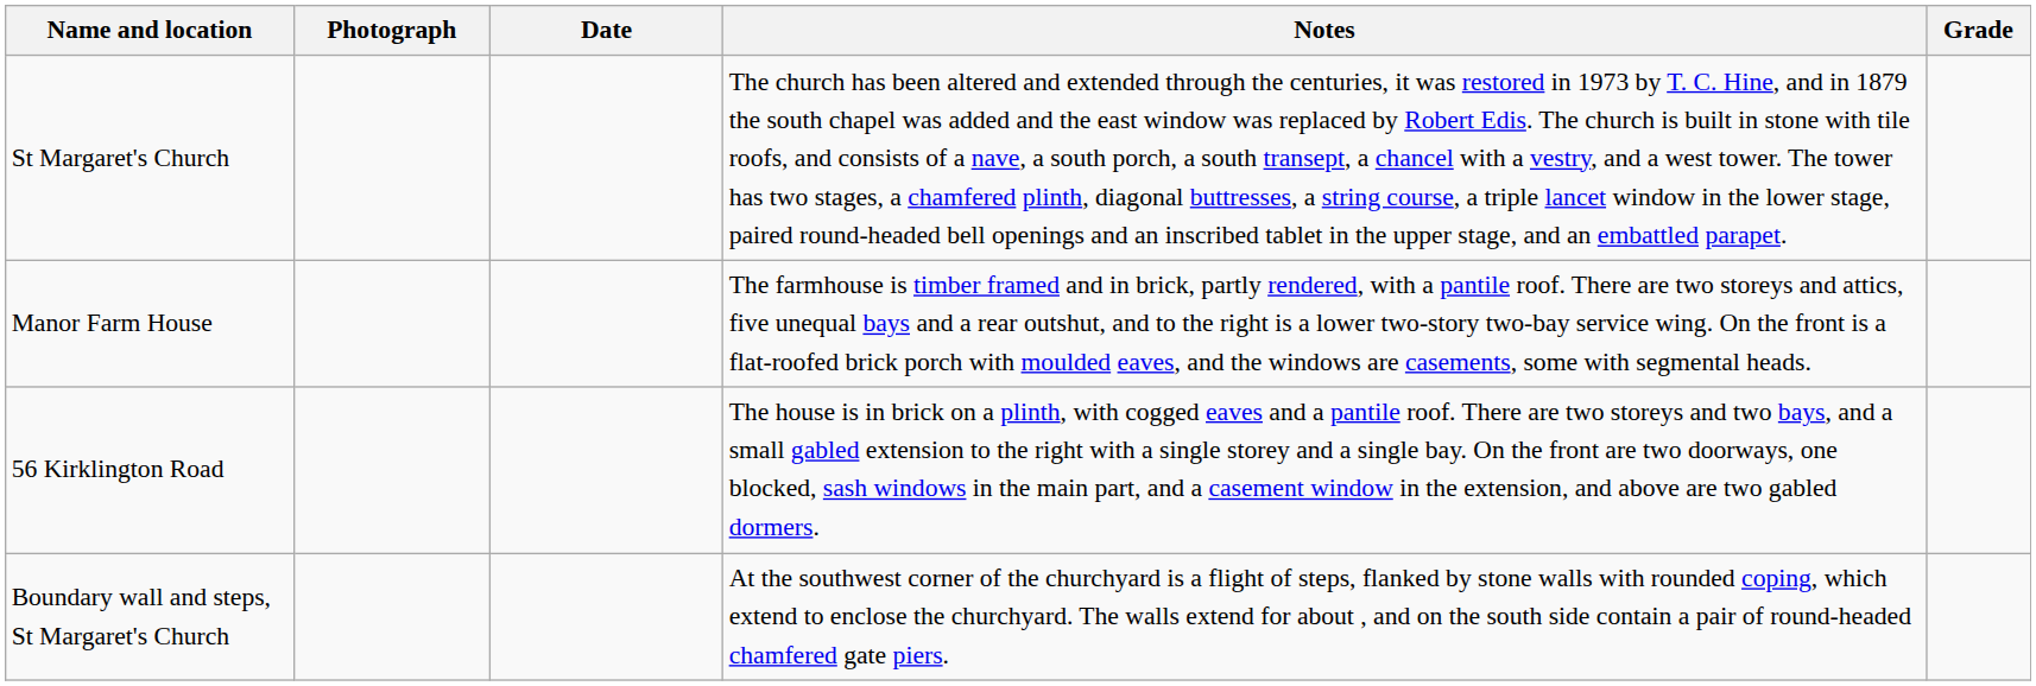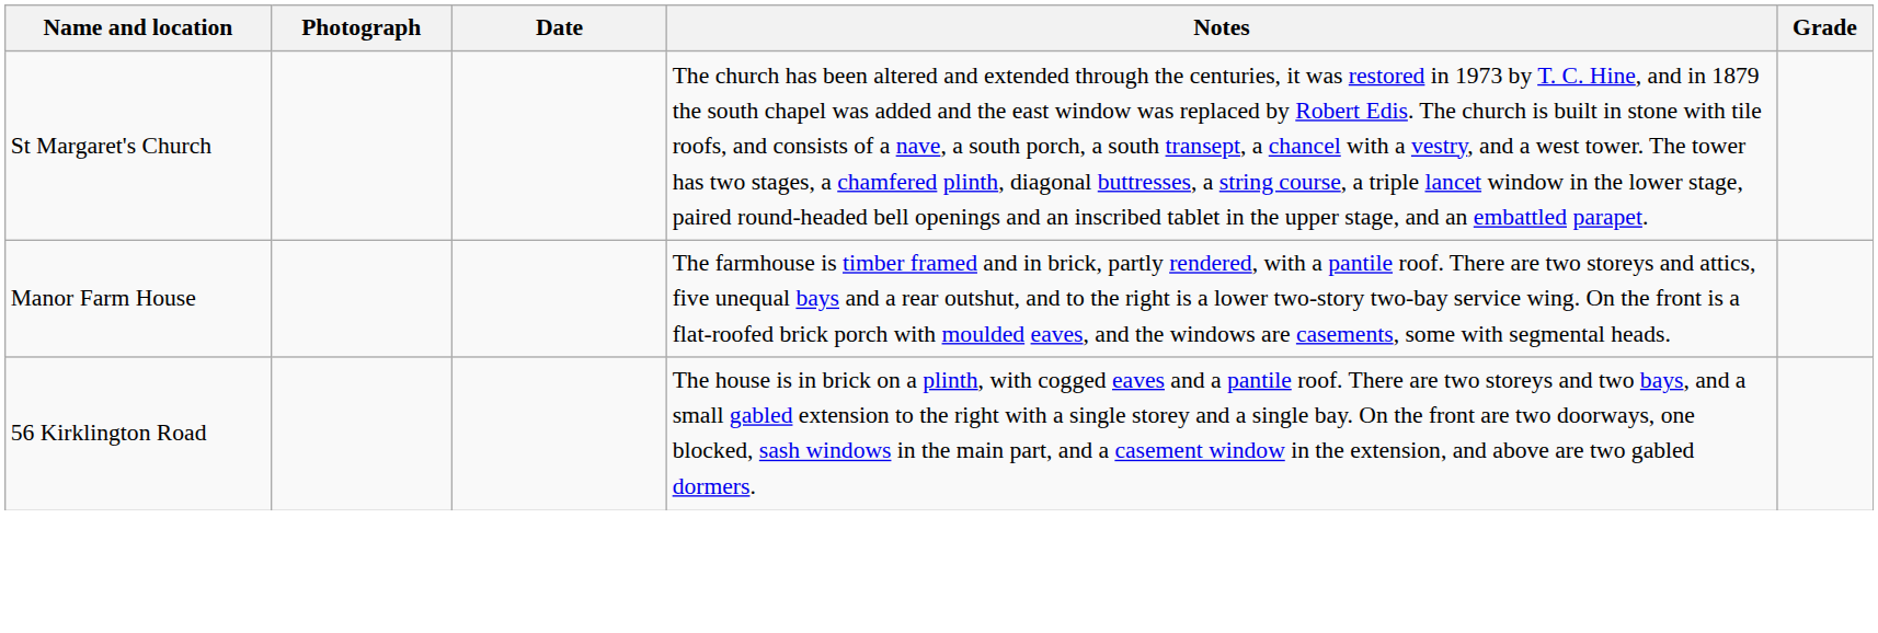 <table class="wikitable sortable plainrowheaders" style="width:100%; border:0px; text-align:left; line-height:150%">
 <tr>
 <th scope="col"  style="width:150px">Name and location</th>
 <th scope="col"  style="width:100px" class="unsortable">Photograph</th>
 <th scope="col"  style="width:120px">Date</th>
 <th scope="col"  style="width:650px" class="unsortable">Notes</th>
 <th scope="col"  style="width:50px">Grade</th>
 </tr>
 <tr>
 <td>St Margaret's Church<br><small></small></td>
 <td></td>
 <td align="center"></td>
 <td>The church has been altered and extended through the centuries, it was <a href='#'>restored</a> in 1973 by <a href='#'>T. C. Hine</a>, and in 1879 the south chapel was added and the east window was replaced by <a href='#'>Robert Edis</a>.  The church is built in stone with tile roofs, and consists of a <a href='#'>nave</a>, a south porch, a south <a href='#'>transept</a>, a <a href='#'>chancel</a> with a <a href='#'>vestry</a>, and a west tower.  The tower has two stages, a <a href='#'>chamfered</a> <a href='#'>plinth</a>, diagonal <a href='#'>buttresses</a>, a <a href='#'>string course</a>, a triple <a href='#'>lancet</a> window in the lower stage, paired round-headed bell openings and an inscribed tablet in the upper stage, and an <a href='#'>embattled</a> <a href='#'>parapet</a>.</td>
 <td align="center" ></td>
 </tr>
 <tr>
 <td>Manor Farm House<br><small></small></td>
 <td></td>
 <td align="center"></td>
 <td>The farmhouse is <a href='#'>timber framed</a> and in brick, partly <a href='#'>rendered</a>, with a <a href='#'>pantile</a> roof.  There are two storeys and attics, five unequal <a href='#'>bays</a> and a rear outshut, and to the right is a lower two-story two-bay service wing.  On the front is a flat-roofed brick porch with <a href='#'>moulded</a> <a href='#'>eaves</a>, and the windows are <a href='#'>casements</a>, some with segmental heads.</td>
 <td align="center" ></td>
 </tr>
 <tr>
 <td>56 Kirklington Road<br><small></small></td>
 <td></td>
 <td align="center"></td>
 <td>The house is in brick on a <a href='#'>plinth</a>, with cogged <a href='#'>eaves</a> and a <a href='#'>pantile</a> roof.  There are two storeys and two <a href='#'>bays</a>, and a small <a href='#'>gabled</a> extension to the right with a single storey and a single bay.  On the front are two doorways, one blocked, <a href='#'>sash windows</a> in the main part, and a <a href='#'>casement window</a> in the extension, and above are two gabled <a href='#'>dormers</a>.</td>
 <td align="center" ></td>
 </tr>
 <tr>
-<td>Boundary wall and steps,<br>St Margaret's Church<br><small></small></td>
-<td></td>
-<td align="center"></td>
-<td>At the southwest corner of the churchyard is a flight of steps, flanked by stone walls with rounded <a href='#'>coping</a>, which extend to enclose the churchyard.  The walls extend for about , and on the south side contain a pair of round-headed <a href='#'>chamfered</a> gate <a href='#'>piers</a>.</td>
-<td align="center" ></td>
-</tr>
-<tr>
 </tr>
 </table>
